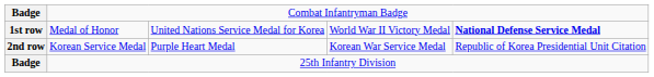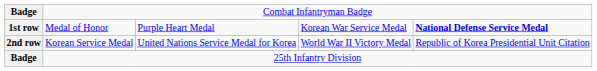 <table style="margin-left: auto; margin-right: auto; border: none;" class="wikitable">
 <tr>
 <th>Badge</th>
 <td colspan="12" align="center"><a href='#'>Combat Infantryman Badge</a></td>
 </tr>
 <tr>
 <th>1st row</th>
 <td><a href='#'>Medal of Honor</a></td>
-<td><a href='#'>United Nations Service Medal for Korea</a></td>
-<td><a href='#'>World War II Victory Medal</a></td>
+<td><a href='#'>Purple Heart Medal</a></td>
+<td><a href='#'>Korean War Service Medal</a></td>
 <td><strong><a href='#'>National Defense Service Medal</a></strong></td>
 </tr>
 <tr>
 <th>2nd row</th>
 <td><a href='#'>Korean Service Medal</a><br></td>
-<td><a href='#'>Purple Heart Medal</a></td>
-<td><a href='#'>Korean War Service Medal</a></td>
+<td><a href='#'>United Nations Service Medal for Korea</a></td>
+<td><a href='#'>World War II Victory Medal</a></td>
 <td colspan="2" align="center"><a href='#'>Republic of Korea Presidential Unit Citation</a></td>
 </tr>
 <tr>
 <th>Badge</th>
 <td colspan="4" align="center"><a href='#'>25th Infantry Division</a> <br></td>
 </tr>
 </table>
